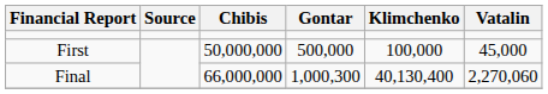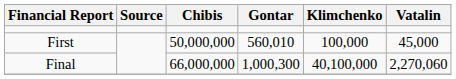 <table class="wikitable" style="text-align:center; font-size:90%; line-height:14px">
 <tr>
 <th>Financial Report</th>
 <th>Source</th>
 <th>Chibis</th>
 <th>Gontar</th>
 <th>Klimchenko</th>
 <th>Vatalin</th>
 </tr>
 <tr>
 <td></td>
 <td></td>
 <td bgcolor=></td>
 <td bgcolor=></td>
 <td bgcolor=></td>
 <td bgcolor=></td>
 </tr>
 <tr align=center>
 <td>First</td>
 <td rowspan=2></td>
 <td>50,000,000</td>
-<td>500,000</td>
+<td>560,010</td>
 <td>100,000</td>
 <td>45,000</td>
 </tr>
 <tr>
 <td>Final</td>
 <td>66,000,000</td>
 <td>1,000,300</td>
-<td>40,130,400</td>
+<td>40,100,000</td>
 <td>2,270,060</td>
 </tr>
 <tr>
 </tr>
 </table>
